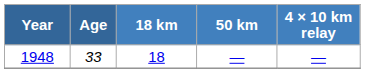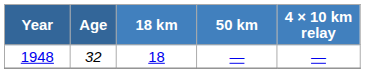 <table class="wikitable" style="font-size:95%; text-align:center; border:grey solid 1px; border-collapse:collapse; background:#ffffff;">
 <tr>
 <th style="background-color:#369; color:white; width:60px;"> Year </th>
 <th style="background-color:#369; color:white; width:40px;"> Age </th>
 <th style="background-color:#4180be; color:white; width:75px;"> 18 km </th>
 <th style="background-color:#4180be; color:white; width:75px;"> 50 km </th>
 <th style="background-color:#4180be; color:white; width:75px;"> 4 × 10 km <br> relay </th>
 </tr>
 <tr>
 <td><a href='#'>1948</a></td>
-<td><em>33</em></td>
+<td><em>32</em></td>
 <td><a href='#'>18</a></td>
 <td><a href='#'>—</a></td>
 <td><a href='#'>—</a></td>
 </tr>
 <tr>
 </tr>
 </table>
